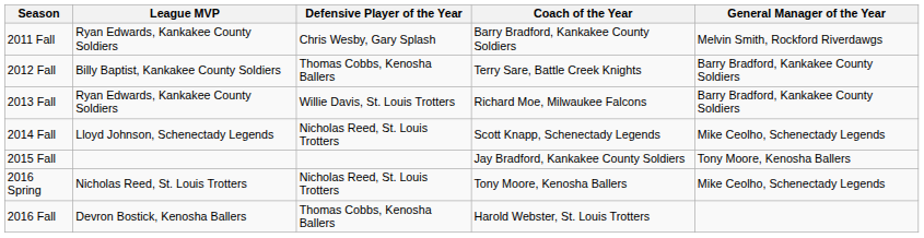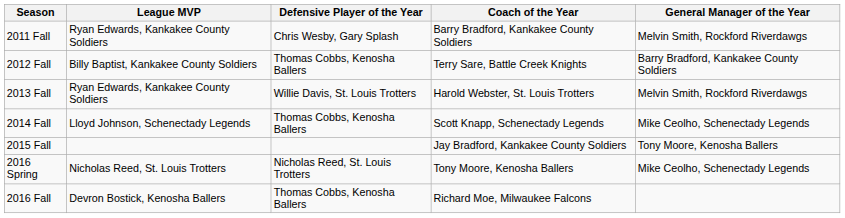 <table class="wikitable">
 <tr>
 <th>Season</th>
 <th>League MVP</th>
 <th>Defensive Player of the Year</th>
 <th>Coach of the Year</th>
 <th>General Manager of the Year</th>
 </tr>
 <tr>
 <td>2011 Fall</td>
 <td>Ryan Edwards, Kankakee County Soldiers</td>
 <td>Chris Wesby, Gary Splash</td>
 <td>Barry Bradford, Kankakee County Soldiers</td>
 <td>Melvin Smith, Rockford Riverdawgs</td>
 </tr>
 <tr>
 <td>2012 Fall</td>
 <td>Billy Baptist, Kankakee County Soldiers</td>
 <td>Thomas Cobbs, Kenosha Ballers</td>
 <td>Terry Sare, Battle Creek Knights</td>
 <td>Barry Bradford, Kankakee County Soldiers</td>
 </tr>
 <tr>
 <td>2013 Fall</td>
 <td>Ryan Edwards, Kankakee County Soldiers</td>
 <td>Willie Davis, St. Louis Trotters</td>
-<td>Richard Moe, Milwaukee Falcons</td>
-<td>Barry Bradford, Kankakee County Soldiers</td>
+<td>Harold Webster, St. Louis Trotters</td>
+<td>Melvin Smith, Rockford Riverdawgs</td>
 </tr>
 <tr>
 <td>2014 Fall</td>
 <td>Lloyd Johnson, Schenectady Legends</td>
-<td>Nicholas Reed, St. Louis Trotters</td>
+<td>Thomas Cobbs, Kenosha Ballers</td>
 <td>Scott Knapp, Schenectady Legends</td>
 <td>Mike Ceolho, Schenectady Legends</td>
 </tr>
 <tr>
 <td>2015 Fall</td>
 <td></td>
 <td></td>
 <td>Jay Bradford, Kankakee County Soldiers</td>
 <td>Tony Moore, Kenosha Ballers</td>
 </tr>
 <tr>
 <td>2016 Spring</td>
 <td>Nicholas Reed, St. Louis Trotters</td>
 <td>Nicholas Reed, St. Louis Trotters</td>
 <td>Tony Moore, Kenosha Ballers</td>
 <td>Mike Ceolho, Schenectady Legends</td>
 </tr>
 <tr>
 <td>2016 Fall</td>
 <td>Devron Bostick, Kenosha Ballers</td>
 <td>Thomas Cobbs, Kenosha Ballers</td>
-<td>Harold Webster, St. Louis Trotters</td>
+<td>Richard Moe, Milwaukee Falcons</td>
 <td></td>
 </tr>
 </table>
